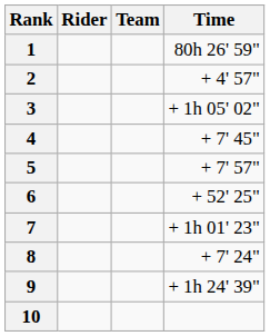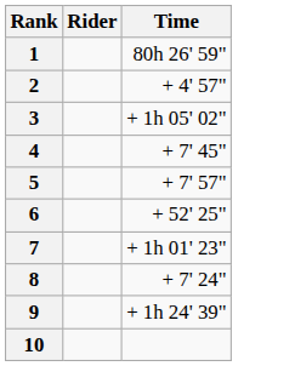 <table class="wikitable" style="margin-bottom:0;">
 <tr>
 <th scope="col">Rank</th>
 <th scope="col">Rider</th>
-<th scope="col">Team</th>
 <th scope="col">Time</th>
 </tr>
 <tr>
 <th scope="row">1</th>
 <td> </td>
-<td></td>
 <td style="text-align:right;">80h 26' 59"</td>
 </tr>
 <tr>
 <th scope="row">2</th>
 <td> </td>
-<td></td>
 <td style="text-align:right;">+ 4' 57"</td>
 </tr>
 <tr>
 <th scope="row">3</th>
 <td> </td>
-<td></td>
 <td style="text-align:right;">+ 1h 05' 02"</td>
 </tr>
 <tr>
 <th scope="row">4</th>
-<td></td>
 <td></td>
 <td style="text-align:right;">+ 7' 45"</td>
 </tr>
 <tr>
 <th scope="row">5</th>
 <td></td>
-<td></td>
 <td style="text-align:right;">+ 7' 57"</td>
 </tr>
 <tr>
 <th scope="row">6</th>
-<td></td>
 <td></td>
 <td style="text-align:right;">+ 52' 25"</td>
 </tr>
 <tr>
 <th scope="row">7</th>
 <td></td>
-<td></td>
 <td style="text-align:right;">+ 1h 01' 23"</td>
 </tr>
 <tr>
 <th scope="row">8</th>
-<td></td>
 <td></td>
 <td style="text-align:right;">+ 7' 24"</td>
 </tr>
 <tr>
 <th scope="row">9</th>
 <td></td>
-<td></td>
 <td style="text-align:right;">+ 1h 24' 39"</td>
 </tr>
 <tr>
 <th scope="row">10</th>
 <td></td>
-<td></td>
 <td style="text-align:right;"></td>
 </tr>
 </table>
